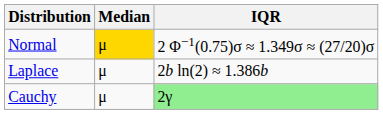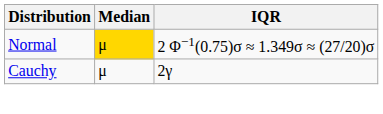 <table class="wikitable">
 <tr>
 <th>Distribution</th>
 <th>Median</th>
 <th>IQR</th>
 </tr>
 <tr>
 <td><a href='#'>Normal</a></td>
 <td style="background: gold;">μ</td>
 <td>2 Φ<sup>−1</sup>(0.75)σ ≈ 1.349σ ≈ (27/20)σ</td>
 </tr>
 <tr>
-<td><a href='#'>Laplace</a></td>
-<td>μ</td>
-<td>2<em>b</em> ln(2) ≈ 1.386<em>b</em></td>
-</tr>
-<tr>
 <td><a href='#'>Cauchy</a></td>
 <td>μ</td>
-<td style="background: lightgreen;">2γ</td>
+<td>2γ</td>
 </tr>
 </table>
